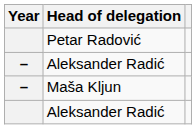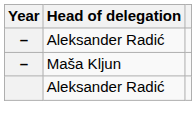 <table class="wikitable plainrowheaders">
 <tr>
 <th scope="col">Year</th>
 <th scope="col">Head of delegation</th>
 <th></th>
-</tr>
-<tr>
-<th scope="row"></th>
-<td>Petar Radović</td>
-<td align="center"></td>
 </tr>
 <tr>
 <th scope="row">–</th>
 <td>Aleksander Radić</td>
 <td align="center"></td>
 </tr>
 <tr>
 <th scope="row">–</th>
 <td>Maša Kljun</td>
 <td align="center"></td>
 </tr>
 <tr>
 <th scope="row"></th>
 <td>Aleksander Radić</td>
 <td align="center"></td>
 </tr>
 </table>
